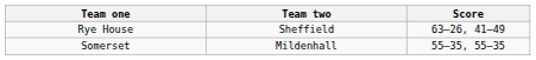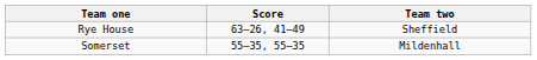 <table class="wikitable" style="text-align: center">
 <tr>
 <th width=250>Team one</th>
+<th width=150>Score</th>
 <th width=250>Team two</th>
-<th width=150>Score</th>
 </tr>
 <tr>
 <td>Rye House</td>
+<td>63–26, 41–49</td>
 <td>Sheffield</td>
-<td>63–26, 41–49</td>
 </tr>
 <tr>
 <td>Somerset</td>
+<td>55–35, 55–35</td>
 <td>Mildenhall</td>
-<td>55–35, 55–35</td>
 </tr>
 </table>
